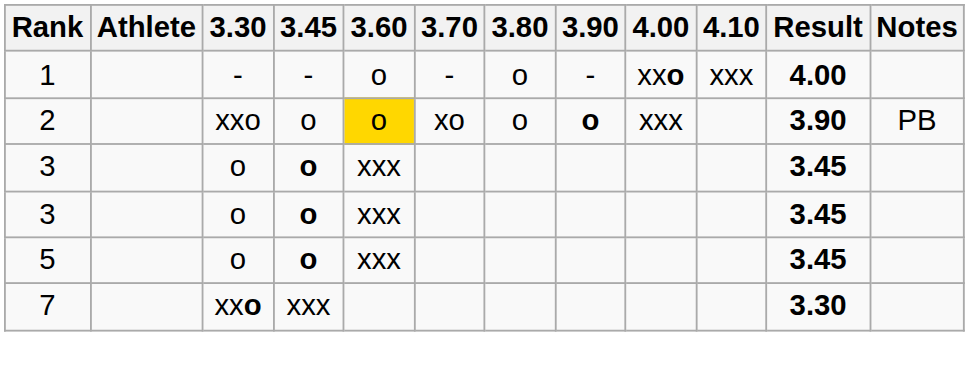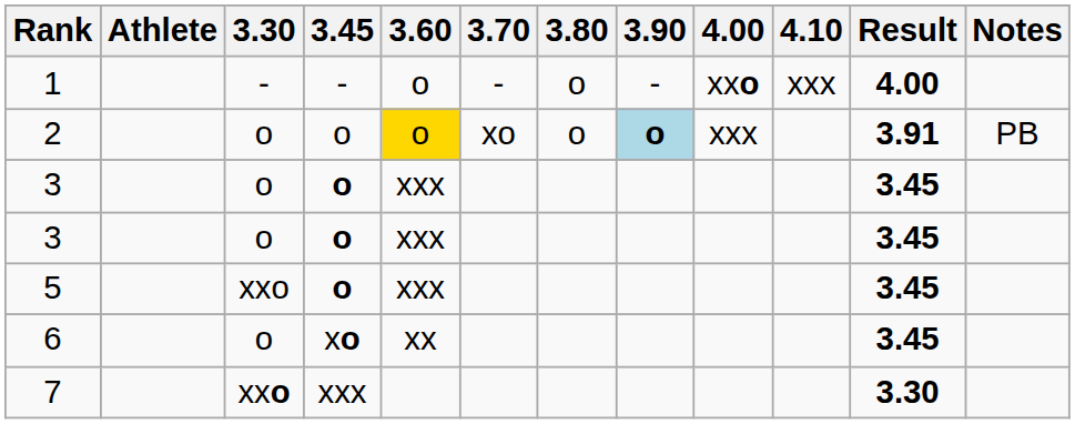 <table class="wikitable" style="text-align:center">
 <tr>
 <th>Rank</th>
 <th>Athlete</th>
 <th>3.30</th>
 <th>3.45</th>
 <th>3.60</th>
 <th>3.70</th>
 <th>3.80</th>
 <th>3.90</th>
 <th>4.00</th>
 <th>4.10</th>
 <th>Result</th>
 <th>Notes</th>
 </tr>
 <tr>
 <td>1</td>
 <td align=left></td>
 <td>-</td>
 <td>-</td>
 <td>o</td>
 <td>-</td>
 <td>o</td>
 <td>-</td>
 <td>xx<strong>o</strong></td>
 <td>xxx</td>
 <td><strong>4.00</strong></td>
 <td></td>
 </tr>
 <tr>
 <td>2</td>
 <td align=left></td>
-<td>xxo</td>
+<td>o</td>
 <td>o</td>
 <td style="background: gold;">o</td>
 <td>xo</td>
 <td>o</td>
-<td><strong>o</strong></td>
+<td style="background: lightblue;"><strong>o</strong></td>
 <td>xxx</td>
 <td></td>
-<td><strong>3.90</strong></td>
+<td><strong>3.91</strong></td>
 <td>PB</td>
 </tr>
 <tr>
 <td>3</td>
 <td align=left></td>
 <td>o</td>
 <td><strong>o</strong></td>
 <td>xxx</td>
 <td></td>
 <td></td>
 <td></td>
 <td></td>
 <td></td>
 <td><strong>3.45</strong></td>
 <td></td>
 </tr>
 <tr>
 <td>3</td>
 <td align=left></td>
 <td>o</td>
 <td><strong>o</strong></td>
 <td>xxx</td>
 <td></td>
 <td></td>
 <td></td>
 <td></td>
 <td></td>
 <td><strong>3.45</strong></td>
 <td></td>
 </tr>
 <tr>
 <td>5</td>
 <td align=left></td>
-<td>o</td>
+<td>xxo</td>
 <td><strong>o</strong></td>
 <td>xxx</td>
+<td></td>
+<td></td>
+<td></td>
+<td></td>
+<td></td>
+<td><strong>3.45</strong></td>
+<td></td>
+</tr>
+<tr>
+<td>6</td>
+<td align=left></td>
+<td>o</td>
+<td>x<strong>o</strong></td>
+<td>xx</td>
 <td></td>
 <td></td>
 <td></td>
 <td></td>
 <td></td>
 <td><strong>3.45</strong></td>
 <td></td>
 </tr>
 <tr>
 <td>7</td>
 <td align=left></td>
 <td>xx<strong>o</strong></td>
 <td>xxx</td>
 <td></td>
 <td></td>
 <td></td>
 <td></td>
 <td></td>
 <td></td>
 <td><strong>3.30</strong></td>
 <td></td>
 </tr>
 </table>
